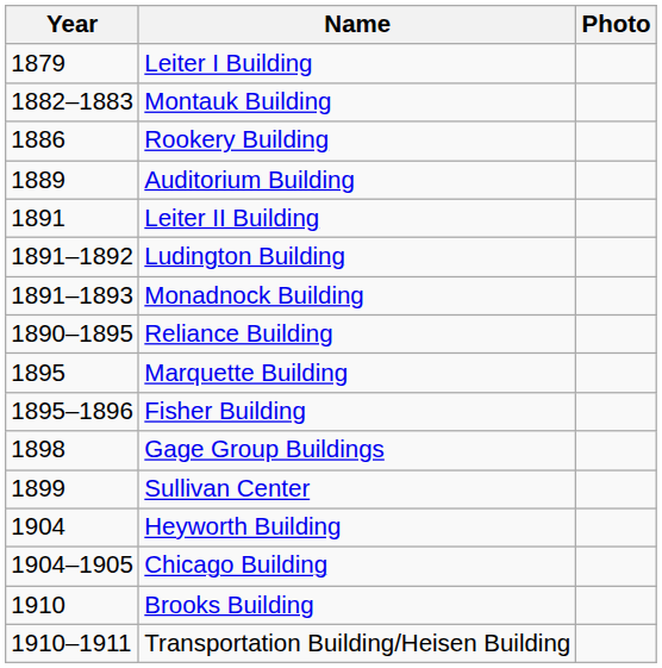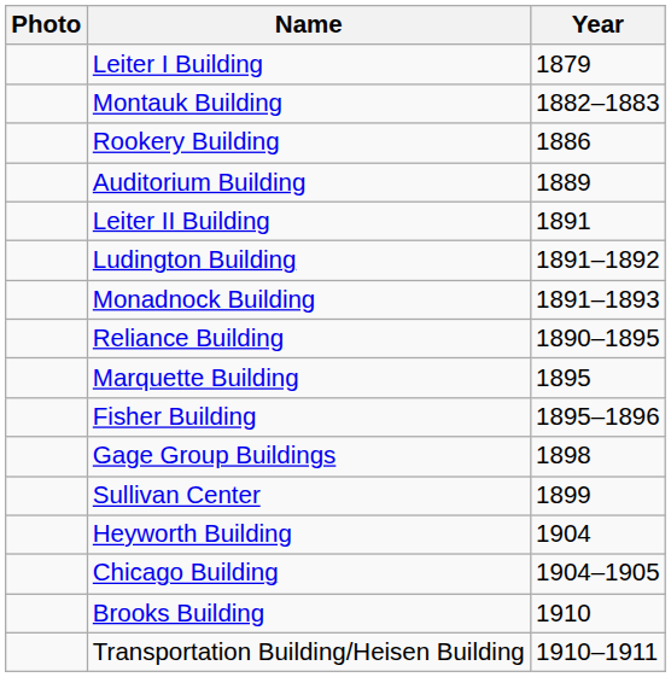 <table class="wikitable">
 <tr>
+<th>Photo</th>
+<th>Name</th>
 <th>Year</th>
-<th>Name</th>
-<th>Photo</th>
 </tr>
 <tr>
+<td></td>
+<td><a href='#'>Leiter I Building</a></td>
 <td>1879</td>
-<td><a href='#'>Leiter I Building</a></td>
-<td></td>
 </tr>
 <tr>
+<td></td>
+<td><a href='#'>Montauk Building</a></td>
 <td>1882–1883</td>
-<td><a href='#'>Montauk Building</a></td>
-<td></td>
 </tr>
 <tr>
+<td></td>
+<td><a href='#'>Rookery Building</a></td>
 <td>1886</td>
-<td><a href='#'>Rookery Building</a></td>
-<td></td>
 </tr>
 <tr>
+<td></td>
+<td><a href='#'>Auditorium Building</a></td>
 <td>1889</td>
-<td><a href='#'>Auditorium Building</a></td>
-<td></td>
 </tr>
 <tr>
+<td></td>
+<td><a href='#'>Leiter II Building</a></td>
 <td>1891</td>
-<td><a href='#'>Leiter II Building</a></td>
-<td></td>
 </tr>
 <tr>
+<td></td>
+<td><a href='#'>Ludington Building</a></td>
 <td>1891–1892</td>
-<td><a href='#'>Ludington Building</a></td>
-<td></td>
 </tr>
 <tr>
+<td></td>
+<td><a href='#'>Monadnock Building</a></td>
 <td>1891–1893</td>
-<td><a href='#'>Monadnock Building</a></td>
-<td></td>
 </tr>
 <tr>
+<td></td>
+<td><a href='#'>Reliance Building</a></td>
 <td>1890–1895</td>
-<td><a href='#'>Reliance Building</a></td>
-<td></td>
 </tr>
 <tr>
+<td></td>
+<td><a href='#'>Marquette Building</a></td>
 <td>1895</td>
-<td><a href='#'>Marquette Building</a></td>
-<td></td>
 </tr>
 <tr>
+<td></td>
+<td><a href='#'>Fisher Building</a></td>
 <td>1895–1896</td>
-<td><a href='#'>Fisher Building</a></td>
-<td></td>
 </tr>
 <tr>
+<td></td>
+<td><a href='#'>Gage Group Buildings</a></td>
 <td>1898</td>
-<td><a href='#'>Gage Group Buildings</a></td>
-<td></td>
 </tr>
 <tr>
+<td></td>
+<td><a href='#'>Sullivan Center</a></td>
 <td>1899</td>
-<td><a href='#'>Sullivan Center</a></td>
-<td></td>
 </tr>
 <tr>
+<td></td>
+<td><a href='#'>Heyworth Building</a></td>
 <td>1904</td>
-<td><a href='#'>Heyworth Building</a></td>
-<td></td>
 </tr>
 <tr>
+<td></td>
+<td><a href='#'>Chicago Building</a></td>
 <td>1904–1905</td>
-<td><a href='#'>Chicago Building</a></td>
-<td></td>
 </tr>
 <tr>
+<td></td>
+<td><a href='#'>Brooks Building</a></td>
 <td>1910</td>
-<td><a href='#'>Brooks Building</a></td>
-<td></td>
 </tr>
 <tr>
+<td></td>
+<td>Transportation Building/Heisen Building</td>
 <td>1910–1911</td>
-<td>Transportation Building/Heisen Building</td>
-<td></td>
 </tr>
 </table>
